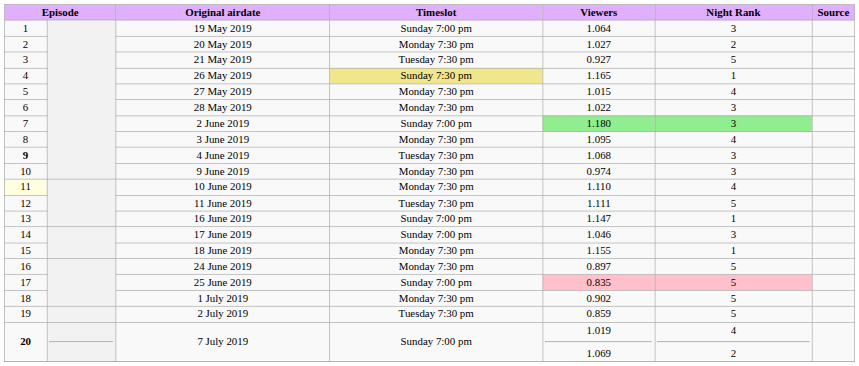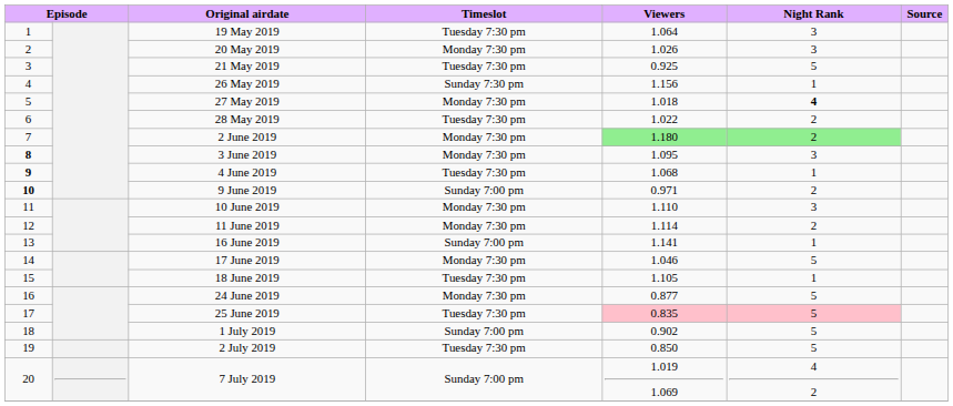 <table class="wikitable plainrowheaders" style="text-align:center; line-height:16px; width:99%;">
 <tr>
 <th scope="col" style="background:#E0B0FF; color:black;" colspan="2">Episode</th>
 <th scope="col" style="background:#E0B0FF; color:black;">Original airdate</th>
 <th scope="col" style="background:#E0B0FF; color:black;">Timeslot</th>
 <th style="background:#E0B0FF; color:black;">Viewers<br></th>
 <th style="background:#E0B0FF; color:black;">Night Rank</th>
 <th scope="col" style="background:#E0B0FF; color:black; width:05%;">Source</th>
 </tr>
 <tr>
 <td>1</td>
 <th rowspan="10" scope="row" style="text-align:center"></th>
 <td>19 May 2019</td>
-<td>Sunday 7:00 pm</td>
+<td>Tuesday 7:30 pm</td>
 <td>1.064</td>
 <td>3</td>
 <td></td>
 </tr>
 <tr>
 <td>2</td>
 <td>20 May 2019</td>
 <td>Monday 7:30 pm</td>
-<td>1.027</td>
-<td>2</td>
+<td>1.026</td>
+<td>3</td>
 <td></td>
 </tr>
 <tr>
 <td>3</td>
 <td>21 May 2019</td>
 <td>Tuesday 7:30 pm</td>
-<td>0.927</td>
+<td>0.925</td>
 <td>5</td>
 <td></td>
 </tr>
 <tr>
 <td>4</td>
 <td>26 May 2019</td>
-<td style="background: khaki;">Sunday 7:30 pm</td>
-<td>1.165</td>
+<td>Sunday 7:30 pm</td>
+<td>1.156</td>
 <td>1</td>
 <td></td>
 </tr>
 <tr>
 <td>5</td>
 <td>27 May 2019</td>
 <td>Monday 7:30 pm</td>
-<td>1.015</td>
-<td>4</td>
+<td>1.018</td>
+<td><strong>4</strong></td>
 <td></td>
 </tr>
 <tr>
 <td>6</td>
 <td>28 May 2019</td>
-<td>Monday 7:30 pm</td>
+<td>Tuesday 7:30 pm</td>
 <td>1.022</td>
-<td>3</td>
+<td>2</td>
 <td></td>
 </tr>
 <tr>
 <td>7</td>
 <td>2 June 2019</td>
-<td>Sunday 7:00 pm</td>
+<td>Monday 7:30 pm</td>
 <td bgcolor="lightgreen">1.180</td>
-<td bgcolor="lightgreen">3</td>
+<td bgcolor="lightgreen">2</td>
 <td></td>
 </tr>
 <tr>
-<td>8</td>
+<td><strong>8</strong></td>
 <td>3 June 2019</td>
 <td>Monday 7:30 pm</td>
 <td>1.095</td>
-<td>4</td>
+<td>3</td>
 <td></td>
 </tr>
 <tr>
 <td><strong>9</strong></td>
 <td>4 June 2019</td>
 <td>Tuesday 7:30 pm</td>
 <td>1.068</td>
-<td>3</td>
+<td>1</td>
 <td></td>
 </tr>
 <tr>
-<td>10</td>
+<td><strong>10</strong></td>
 <td>9 June 2019</td>
-<td>Monday 7:30 pm</td>
-<td>0.974</td>
-<td>3</td>
+<td>Sunday 7:00 pm</td>
+<td>0.971</td>
+<td>2</td>
 <td></td>
 </tr>
 <tr>
-<td style="background: lightyellow;">11</td>
+<td>11</td>
 <th rowspan="3" scope="row" style="text-align:center"></th>
 <td>10 June 2019</td>
 <td>Monday 7:30 pm</td>
 <td>1.110</td>
-<td>4</td>
+<td>3</td>
 <td></td>
 </tr>
 <tr>
 <td>12</td>
 <td>11 June 2019</td>
-<td>Tuesday 7:30 pm</td>
-<td>1.111</td>
-<td>5</td>
+<td>Monday 7:30 pm</td>
+<td>1.114</td>
+<td>2</td>
 <td></td>
 </tr>
 <tr>
 <td>13</td>
 <td>16 June 2019</td>
 <td>Sunday 7:00 pm</td>
-<td>1.147</td>
+<td>1.141</td>
 <td>1</td>
 <td></td>
 </tr>
 <tr>
 <td style="width:05%;">14</td>
 <th rowspan="2" scope="row" style="text-align:center"></th>
 <td>17 June 2019</td>
-<td>Sunday 7:00 pm</td>
+<td>Monday 7:30 pm</td>
 <td>1.046</td>
-<td>3</td>
+<td>5</td>
 <td></td>
 </tr>
 <tr>
 <td style="width:05%;">15</td>
 <td>18 June 2019</td>
-<td>Monday 7:30 pm</td>
-<td>1.155</td>
+<td>Tuesday 7:30 pm</td>
+<td>1.105</td>
 <td>1</td>
 <td></td>
 </tr>
 <tr>
 <td style="width:05%;">16</td>
 <th rowspan="3" scope="row" style="text-align:center"></th>
 <td>24 June 2019</td>
 <td>Monday 7:30 pm</td>
-<td>0.897</td>
+<td>0.877</td>
 <td>5</td>
 <td></td>
 </tr>
 <tr>
 <td style="width:05%;">17</td>
 <td>25 June 2019</td>
-<td>Sunday 7:00 pm</td>
+<td>Tuesday 7:30 pm</td>
 <td bgcolor="pink">0.835</td>
 <td bgcolor="pink">5</td>
 <td></td>
 </tr>
 <tr>
 <td style="width:05%;">18</td>
 <td>1 July 2019</td>
-<td>Monday 7:30 pm</td>
+<td>Sunday 7:00 pm</td>
 <td>0.902</td>
 <td>5</td>
 <td></td>
 </tr>
 <tr>
 <td style="width:05%;">19</td>
 <th scope="row" style="text-align:center"></th>
 <td>2 July 2019</td>
 <td>Tuesday 7:30 pm</td>
-<td>0.859</td>
+<td>0.850</td>
 <td>5</td>
 <td></td>
 </tr>
 <tr>
-<td style="width:05%;"><strong>20</strong></td>
+<td style="width:05%;">20</td>
 <th scope="row" style="text-align:center"><hr></th>
 <td>7 July 2019</td>
 <td>Sunday 7:00 pm</td>
 <td>1.019<hr>1.069</td>
 <td>4<hr>2</td>
 <td></td>
 </tr>
 <tr>
 </tr>
 </table>
